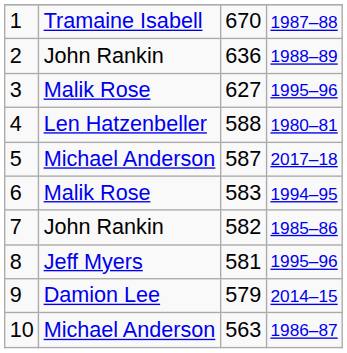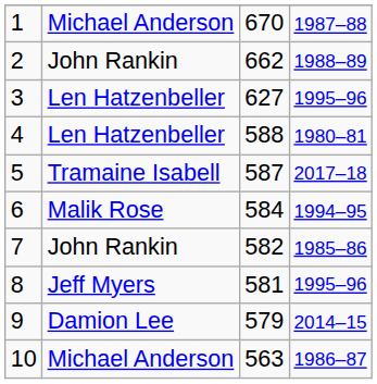 <table class="wikitable">
 <tr>
 </tr>
 <tr>
 <td>1</td>
-<td><a href='#'>Tramaine Isabell</a></td>
+<td><a href='#'>Michael Anderson</a></td>
 <td>670</td>
 <td style="font-size:80%;"><a href='#'>1987–88</a></td>
 </tr>
 <tr>
 <td>2</td>
 <td>John Rankin</td>
-<td>636</td>
+<td>662</td>
 <td style="font-size:80%;"><a href='#'>1988–89</a></td>
 </tr>
 <tr>
 <td>3</td>
-<td><a href='#'>Malik Rose</a></td>
+<td><a href='#'>Len Hatzenbeller</a></td>
 <td>627</td>
 <td style="font-size:80%;"><a href='#'>1995–96</a></td>
 </tr>
 <tr>
 <td>4</td>
 <td><a href='#'>Len Hatzenbeller</a></td>
 <td>588</td>
 <td style="font-size:80%;"><a href='#'>1980–81</a></td>
 </tr>
 <tr>
 <td>5</td>
-<td><a href='#'>Michael Anderson</a></td>
+<td><a href='#'>Tramaine Isabell</a></td>
 <td>587</td>
 <td style="font-size:80%;"><a href='#'>2017–18</a></td>
 </tr>
 <tr>
 <td>6</td>
 <td><a href='#'>Malik Rose</a></td>
-<td>583</td>
+<td>584</td>
 <td style="font-size:80%;"><a href='#'>1994–95</a></td>
 </tr>
 <tr>
 <td>7</td>
 <td>John Rankin</td>
 <td>582</td>
 <td style="font-size:80%;"><a href='#'>1985–86</a></td>
 </tr>
 <tr>
 <td>8</td>
 <td><a href='#'>Jeff Myers</a></td>
 <td>581</td>
 <td style="font-size:80%;"><a href='#'>1995–96</a></td>
 </tr>
 <tr>
 <td>9</td>
 <td><a href='#'>Damion Lee</a></td>
 <td>579</td>
 <td style="font-size:80%;"><a href='#'>2014–15</a></td>
 </tr>
 <tr>
 <td>10</td>
 <td><a href='#'>Michael Anderson</a></td>
 <td>563</td>
 <td style="font-size:80%;"><a href='#'>1986–87</a></td>
 </tr>
 </table>
